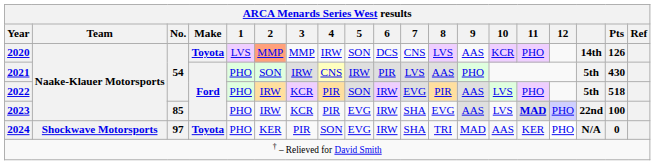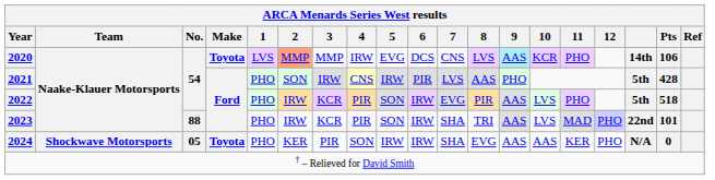 <table class="wikitable" style="text-align:center; font-size:75%">
 <tr>
 <th colspan="19"><a href='#'>ARCA Menards Series West</a> results</th>
 </tr>
 <tr>
 <th>Year</th>
 <th>Team</th>
 <th>No.</th>
 <th>Make</th>
 <th>1</th>
 <th>2</th>
 <th>3</th>
 <th>4</th>
 <th>5</th>
 <th>6</th>
 <th>7</th>
 <th>8</th>
 <th>9</th>
 <th>10</th>
 <th>11</th>
 <th>12</th>
 <th></th>
 <th>Pts</th>
 <th>Ref</th>
 </tr>
 <tr>
 <th><a href='#'>2020</a></th>
 <th rowspan="4">Naake-Klauer Motorsports</th>
 <th rowspan="3">54</th>
 <th><a href='#'>Toyota</a></th>
 <td style="background:#EFCFFF;"><a href='#'>LVS</a><br></td>
 <td style="background: lightsalmon;"><a href='#'>MMP</a></td>
 <td><a href='#'>MMP</a></td>
 <td><a href='#'>IRW</a></td>
-<td><a href='#'>SON</a></td>
+<td><a href='#'>EVG</a></td>
 <td><a href='#'>DCS</a></td>
 <td><a href='#'>CNS</a></td>
 <td style="background:#EFCFFF;"><a href='#'>LVS</a><br></td>
-<td><a href='#'>AAS</a></td>
+<td style="background: paleturquoise;"><a href='#'>AAS</a></td>
 <td style="background:#EFCFFF;"><a href='#'>KCR</a><br></td>
 <td style="background:#EFCFFF;"><a href='#'>PHO</a><br></td>
 <td></td>
 <th>14th</th>
-<th>126</th>
+<th>106</th>
 <th></th>
 </tr>
 <tr>
 <th><a href='#'>2021</a></th>
 <th rowspan=3><a href='#'>Ford</a></th>
 <td style="background:#DFFFDF;"><a href='#'>PHO</a><br></td>
 <td style="background:#DFFFDF;"><a href='#'>SON</a><br></td>
 <td style="background:#DFDFDF;"><a href='#'>IRW</a><br></td>
 <td style="background:#FFFFBF;"><a href='#'>CNS</a><br></td>
 <td style="background:#DFDFDF;"><a href='#'>IRW</a><br></td>
 <td style="background:#DFDFDF;"><a href='#'>PIR</a><br></td>
 <td style="background:#DFDFDF;"><a href='#'>LVS</a><br></td>
 <td style="background:#DFDFDF;"><a href='#'>AAS</a><br></td>
 <td style="background:#DFFFDF;"><a href='#'>PHO</a><br></td>
 <td colspan="3"></td>
 <th>5th</th>
-<th>430</th>
+<th>428</th>
 <th></th>
 </tr>
 <tr>
 <th><a href='#'>2022</a></th>
 <td style="background:#DFFFDF;"><a href='#'>PHO</a><br></td>
 <td style="background:#FFDF9F;"><a href='#'>IRW</a><br></td>
 <td style="background:#EFCFFF;"><a href='#'>KCR</a><br></td>
 <td style="background:#FFDF9F;"><a href='#'>PIR</a><br></td>
 <td style="background:#DFDFDF;"><a href='#'>SON</a><br></td>
 <td style="background:#EFCFFF;"><a href='#'>IRW</a><br></td>
 <td style="background:#DFDFDF;"><a href='#'>EVG</a><br></td>
 <td style="background:#FFDF9F;"><a href='#'>PIR</a><br></td>
 <td style="background:#DFDFDF;"><a href='#'>AAS</a><br></td>
 <td style="background:#DFFFDF;"><a href='#'>LVS</a><br></td>
 <td style="background:#EFCFFF;"><a href='#'>PHO</a><br></td>
 <td></td>
 <th>5th</th>
 <th>518</th>
 <th></th>
 </tr>
 <tr>
 <th><a href='#'>2023</a></th>
-<th>85</th>
+<th>88</th>
 <td><a href='#'>PHO</a></td>
 <td><a href='#'>IRW</a></td>
 <td><a href='#'>KCR</a></td>
 <td><a href='#'>PIR</a></td>
-<td><a href='#'>EVG</a></td>
+<td><a href='#'>SON</a></td>
 <td><a href='#'>IRW</a></td>
 <td><a href='#'>SHA</a></td>
-<td><a href='#'>EVG</a></td>
+<td><a href='#'>TRI</a></td>
 <td style="background:#DFDFDF;"><a href='#'>AAS</a><br></td>
 <td><a href='#'>LVS</a></td>
-<td style="background:#DFDFDF;"><strong><a href='#'>MAD</a><br></strong></td>
+<td style="background:#DFDFDF;"><a href='#'>MAD</a><br></td>
 <td style="background:#CFCFFF;"><a href='#'>PHO</a><br></td>
 <th>22nd</th>
-<th>100</th>
+<th>101</th>
 <th></th>
 </tr>
 <tr>
 <th><a href='#'>2024</a></th>
 <th><a href='#'>Shockwave Motorsports</a></th>
-<th>97</th>
+<th>05</th>
 <th><a href='#'>Toyota</a></th>
 <td><a href='#'>PHO</a></td>
 <td><a href='#'>KER</a></td>
 <td><a href='#'>PIR</a></td>
 <td><a href='#'>SON</a></td>
-<td><a href='#'>EVG</a></td>
+<td><a href='#'>IRW</a></td>
 <td><a href='#'>IRW</a></td>
 <td><a href='#'>SHA</a></td>
-<td><a href='#'>TRI</a></td>
-<td><a href='#'>MAD</a></td>
+<td><a href='#'>EVG</a></td>
+<td><a href='#'>AAS</a></td>
 <td><a href='#'>AAS</a></td>
 <td><a href='#'>KER</a></td>
 <td style="background:#FFFFFF;"><a href='#'>PHO</a><br></td>
 <th>N/A</th>
 <th>0</th>
 <th></th>
 </tr>
 <tr>
 <td colspan=32><small><sup>†</sup> – Relieved for <a href='#'>David Smith</a></small></td>
 </tr>
 </table>
